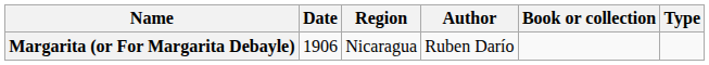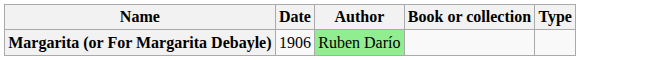 <table class="wikitable sortable">
 <tr>
 <th>Name</th>
 <th>Date</th>
-<th>Region</th>
 <th>Author</th>
 <th>Book or collection</th>
 <th>Type</th>
 </tr>
 <tr>
 <th>Margarita (or For Margarita Debayle)</th>
 <td>1906</td>
-<td>Nicaragua</td>
-<td>Ruben Darío</td>
+<td style="background: lightgreen;">Ruben Darío</td>
 <td></td>
 <td></td>
 </tr>
 </table>
